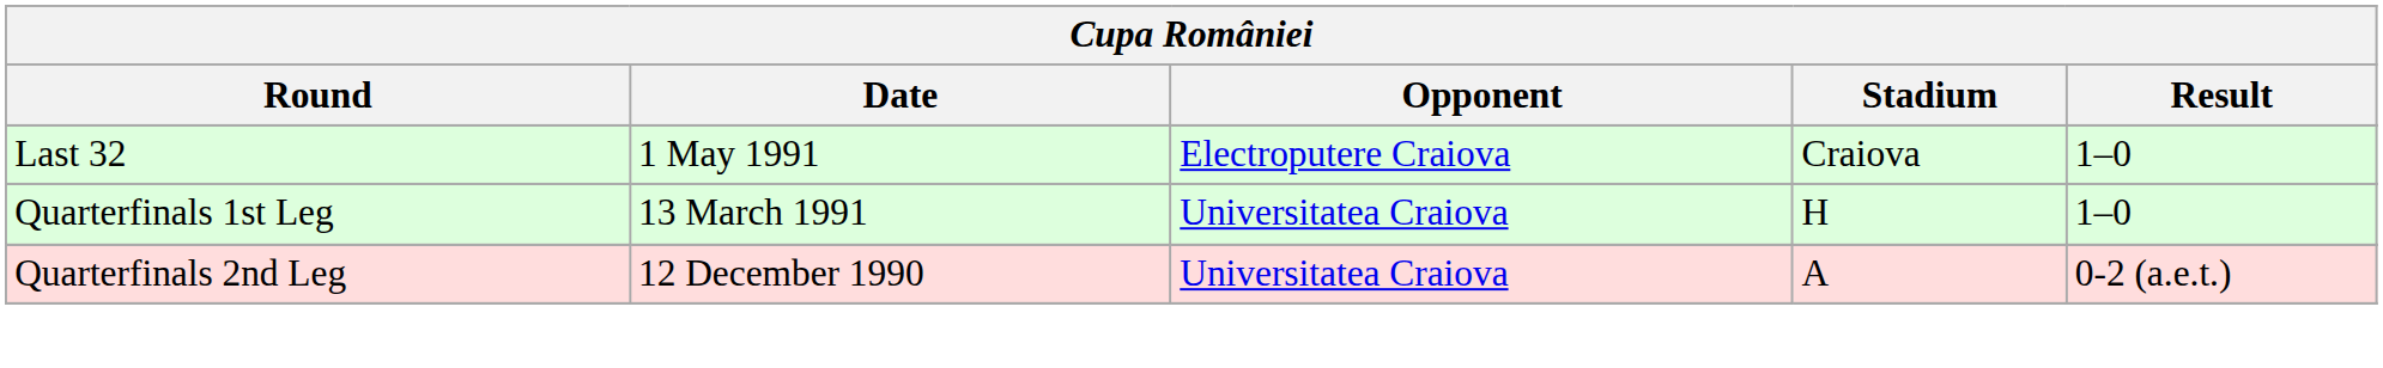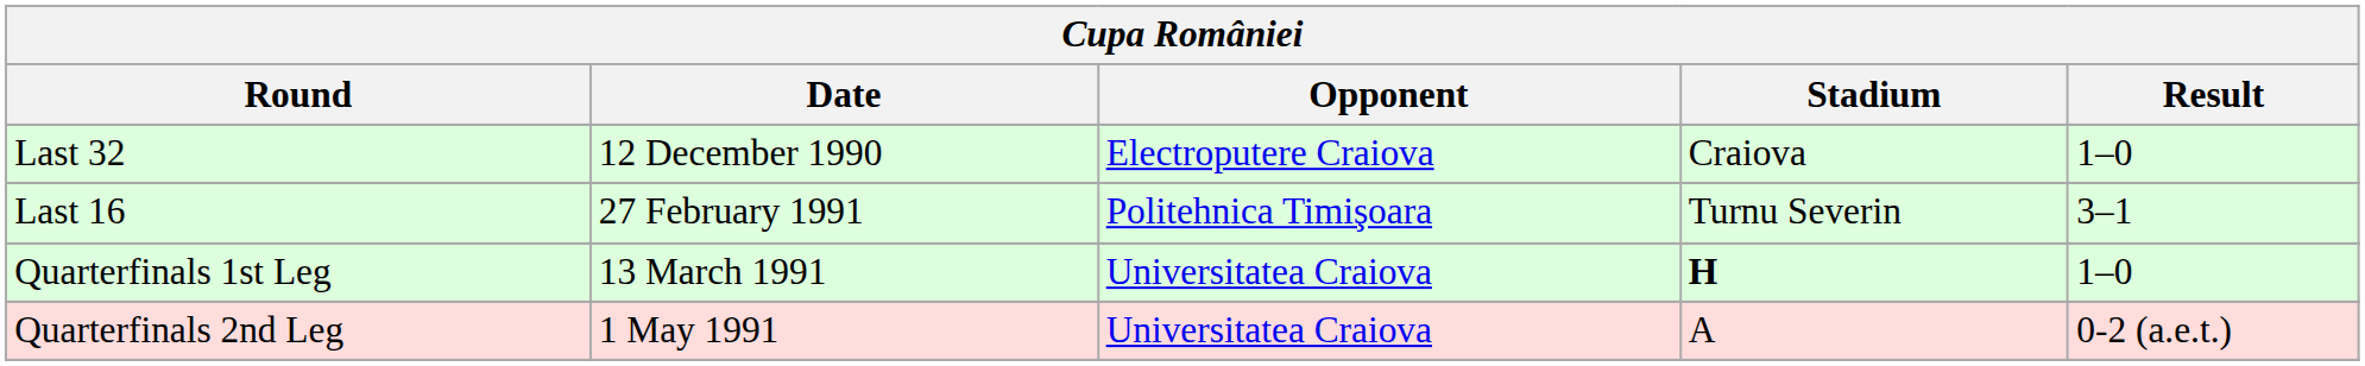 <table class="wikitable" style="width:80%;">
 <tr>
 <th colspan="5" style="text-align:center;"><em>Cupa României</em></th>
 </tr>
 <tr>
 <th>Round</th>
 <th>Date</th>
 <th>Opponent</th>
 <th>Stadium</th>
 <th>Result</th>
 </tr>
 <tr>
 </tr>
 <tr bgcolor="#ddffdd">
 <td>Last 32</td>
-<td>1 May 1991</td>
+<td>12 December 1990</td>
 <td><a href='#'>Electroputere Craiova</a></td>
 <td>Craiova</td>
 <td>1–0</td>
 </tr>
 <tr>
+</tr>
+<tr bgcolor="#ddffdd">
+<td>Last 16</td>
+<td>27 February 1991</td>
+<td><a href='#'>Politehnica Timişoara</a></td>
+<td>Turnu Severin</td>
+<td>3–1</td>
 </tr>
 <tr>
 </tr>
 <tr bgcolor="#ddffdd">
 <td>Quarterfinals 1st Leg</td>
 <td>13 March 1991</td>
 <td><a href='#'>Universitatea Craiova</a></td>
-<td>H</td>
+<td><strong>H</strong></td>
 <td>1–0</td>
 </tr>
 <tr>
 </tr>
 <tr bgcolor="#ffdddd">
 <td>Quarterfinals 2nd Leg</td>
-<td>12 December 1990</td>
+<td>1 May 1991</td>
 <td><a href='#'>Universitatea Craiova</a></td>
 <td>A</td>
 <td>0-2 (a.e.t.)</td>
 </tr>
 <tr>
 </tr>
 </table>
